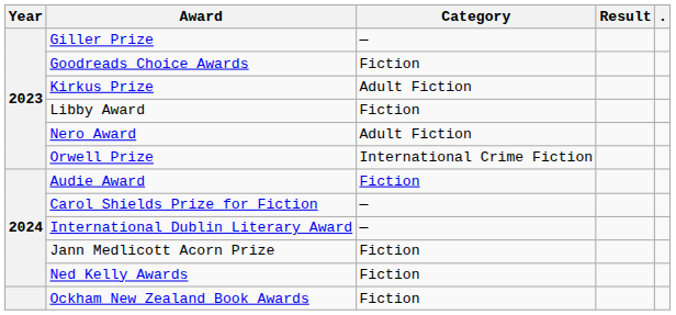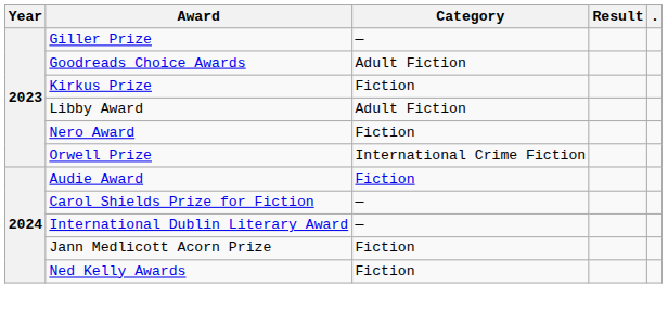 <table class="wikitable sortable">
 <tr>
 <th>Year</th>
 <th>Award</th>
 <th>Category</th>
 <th>Result</th>
 <th>.</th>
 </tr>
 <tr>
 <th rowspan="6">2023</th>
 <td><a href='#'>Giller Prize</a></td>
 <td>—</td>
 <td></td>
 <td></td>
 </tr>
 <tr>
 <td><a href='#'>Goodreads Choice Awards</a></td>
+<td>Adult Fiction</td>
+<td></td>
+<td></td>
+</tr>
+<tr>
+<td><a href='#'>Kirkus Prize</a></td>
 <td>Fiction</td>
 <td></td>
 <td></td>
 </tr>
 <tr>
-<td><a href='#'>Kirkus Prize</a></td>
+<td>Libby Award</td>
 <td>Adult Fiction</td>
 <td></td>
 <td></td>
 </tr>
 <tr>
-<td>Libby Award</td>
+<td><a href='#'>Nero Award</a></td>
 <td>Fiction</td>
-<td></td>
-<td></td>
-</tr>
-<tr>
-<td><a href='#'>Nero Award</a></td>
-<td>Adult Fiction</td>
 <td></td>
 <td></td>
 </tr>
 <tr>
 <td><a href='#'>Orwell Prize</a></td>
 <td>International Crime Fiction</td>
 <td></td>
 <td></td>
 </tr>
 <tr>
 <th rowspan="5">2024</th>
 <td><a href='#'>Audie Award</a></td>
 <td><a href='#'>Fiction</a></td>
 <td></td>
 <td></td>
 </tr>
 <tr>
 <td><a href='#'>Carol Shields Prize for Fiction</a></td>
 <td>—</td>
 <td></td>
 <td></td>
 </tr>
 <tr>
 <td><a href='#'>International Dublin Literary Award</a></td>
 <td>—</td>
 <td></td>
 <td></td>
 </tr>
 <tr>
 <td>Jann Medlicott Acorn Prize</td>
 <td>Fiction</td>
 <td></td>
 <td></td>
 </tr>
 <tr>
 <td><a href='#'>Ned Kelly Awards</a></td>
 <td>Fiction</td>
 <td></td>
 <td></td>
 </tr>
-<tr>
-<th></th>
-<td><a href='#'>Ockham New Zealand Book Awards</a></td>
-<td>Fiction</td>
-<td></td>
-<td></td>
-</tr>
 </table>
